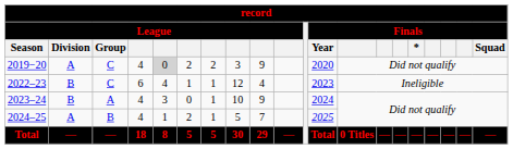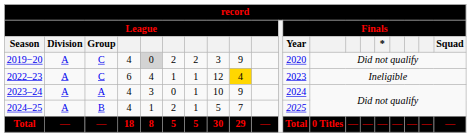 <table class="wikitable" style="text-align: center;">
 <tr>
 <th colspan="20" style="color:red; background:black;"><a href='#'></a> record</th>
 </tr>
 <tr>
 <th colspan="10" style="color:red; background:black;"><strong>League</strong></th>
 <th rowspan="7"></th>
 <th colspan="9" style="color:red; background:black;">Finals</th>
 </tr>
 <tr>
 <th>Season</th>
 <th>Division</th>
 <th>Group</th>
 <th width="28"></th>
 <th width="28"></th>
 <th width="28"></th>
 <th width="28"></th>
 <th width="28"></th>
 <th width="28"></th>
 <th width="35"></th>
 <th>Year</th>
 <th></th>
 <th></th>
 <th></th>
 <th>*</th>
 <th></th>
 <th></th>
 <th></th>
 <th>Squad</th>
 </tr>
 <tr>
 <td><a href='#'>2019−20</a></td>
 <td><a href='#'>A</a></td>
 <td><a href='#'>C</a></td>
 <td>4</td>
 <td style="background: lightgrey;">0</td>
 <td>2</td>
 <td>2</td>
 <td>3</td>
 <td>9</td>
 <td></td>
 <td> <a href='#'>2020</a></td>
 <td colspan="8"><em>Did not qualify</em></td>
 </tr>
 <tr>
 <td><a href='#'>2022–23</a></td>
-<td><a href='#'>B</a></td>
+<td><a href='#'>A</a></td>
 <td><a href='#'>C</a></td>
 <td>6</td>
 <td>4</td>
 <td>1</td>
 <td>1</td>
 <td>12</td>
-<td>4</td>
+<td style="background: gold;">4</td>
 <td></td>
 <td> <a href='#'>2023</a></td>
 <td colspan="8"><em>Ineligible</em></td>
 </tr>
 <tr>
 <td><a href='#'>2023–24</a></td>
-<td><a href='#'>B</a></td>
+<td><a href='#'>A</a></td>
 <td><a href='#'>A</a></td>
 <td>4</td>
 <td>3</td>
 <td>0</td>
 <td>1</td>
 <td>10</td>
 <td>9</td>
 <td></td>
 <td> <a href='#'>2024</a></td>
 <td colspan="8" rowspan="2"><em>Did not qualify</em></td>
 </tr>
 <tr>
 <td><a href='#'>2024–25</a></td>
 <td><a href='#'>A</a></td>
 <td><a href='#'>B</a></td>
 <td>4</td>
 <td>1</td>
 <td>2</td>
 <td>1</td>
 <td>5</td>
 <td>7</td>
 <td></td>
 <td><em> <a href='#'>2025</a></em></td>
 </tr>
 <tr>
 <th style="color:red; background:black;">Total</th>
 <th style="color:red; background:black;"><strong>—</strong></th>
 <th style="color:red; background:black;"><strong>—</strong></th>
 <th style="color:red; background:black;">18</th>
 <th style="color:red; background:black;">8</th>
 <th style="color:red; background:black;">5</th>
 <th style="color:red; background:black;">5</th>
 <th style="color:red; background:black;">30</th>
 <th style="color:red; background:black;">29</th>
 <th style="color:red; background:black;"><strong>—</strong></th>
 <th style="color:red; background:black;">Total</th>
 <th style="color:red; background:black;">0 Titles</th>
 <th style="color:red; background:black;"><strong>—</strong></th>
 <th style="color:red; background:black;"><strong>—</strong></th>
 <th style="color:red; background:black;"><strong>—</strong></th>
 <th style="color:red; background:black;"><strong>—</strong></th>
 <th style="color:red; background:black;"><strong>—</strong></th>
 <th style="color:red; background:black;"><strong>—</strong></th>
 <th style="color:red; background:black;"><strong>—</strong></th>
 </tr>
 </table>
